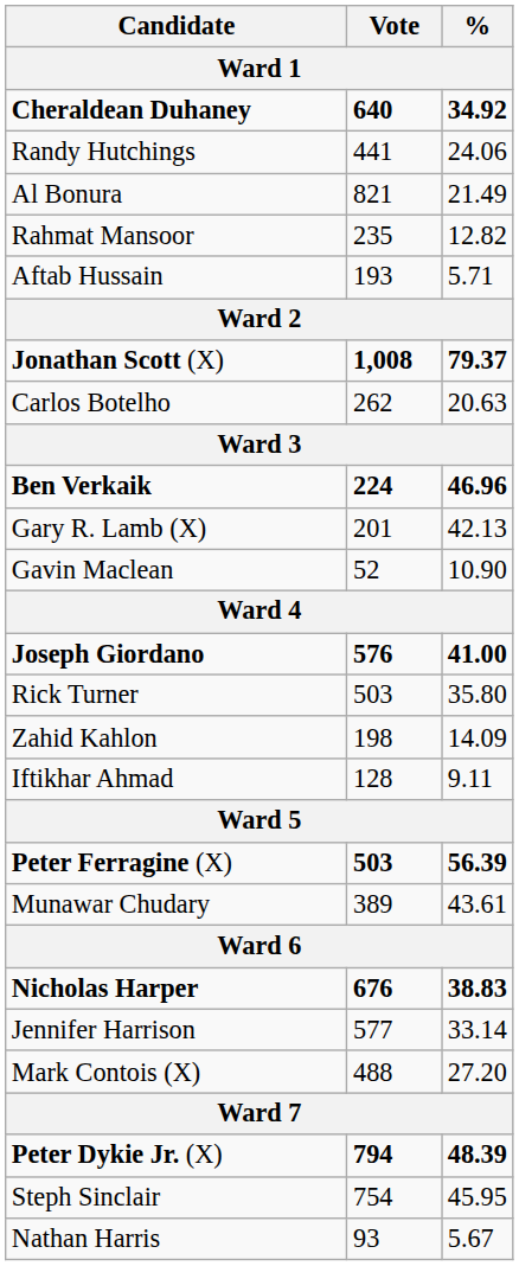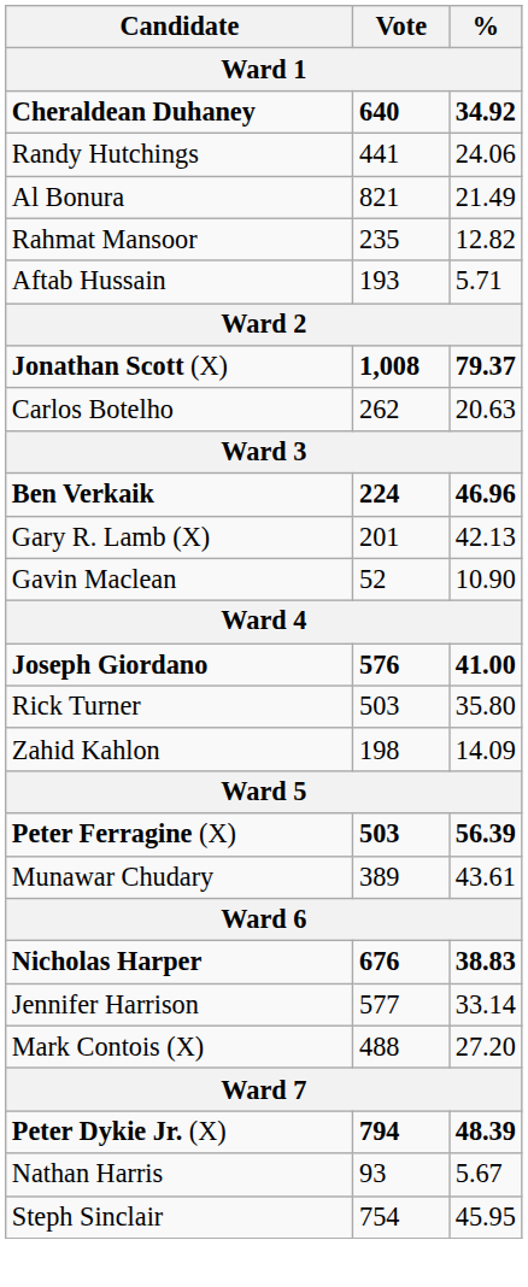 <table class="wikitable">
 <tr>
 <th bgcolor="#DDDDFF" width="200px">Candidate</th>
 <th bgcolor="#DDDDFF" width="50px">Vote</th>
 <th bgcolor="#DDDDFF" width="30px">%</th>
 </tr>
 <tr>
 <th colspan="3">Ward 1</th>
 </tr>
 <tr>
 <td><strong>Cheraldean Duhaney</strong></td>
 <td><strong>640</strong></td>
 <td><strong>34.92</strong></td>
 </tr>
 <tr>
 <td>Randy Hutchings</td>
 <td>441</td>
 <td>24.06</td>
 </tr>
 <tr>
 <td>Al Bonura</td>
 <td>821</td>
 <td>21.49</td>
 </tr>
 <tr>
 <td>Rahmat Mansoor</td>
 <td>235</td>
 <td>12.82</td>
 </tr>
 <tr>
 <td>Aftab Hussain</td>
 <td>193</td>
 <td>5.71</td>
 </tr>
 <tr>
 <th colspan="3">Ward 2</th>
 </tr>
 <tr>
 <td><strong>Jonathan Scott</strong> (X)</td>
 <td><strong>1,008</strong></td>
 <td><strong>79.37</strong></td>
 </tr>
 <tr>
 <td>Carlos Botelho</td>
 <td>262</td>
 <td>20.63</td>
 </tr>
 <tr>
 <th colspan="3">Ward 3</th>
 </tr>
 <tr>
 <td><strong>Ben Verkaik</strong></td>
 <td><strong>224</strong></td>
 <td><strong>46.96</strong></td>
 </tr>
 <tr>
 <td>Gary R. Lamb (X)</td>
 <td>201</td>
 <td>42.13</td>
 </tr>
 <tr>
 <td>Gavin Maclean</td>
 <td>52</td>
 <td>10.90</td>
 </tr>
 <tr>
 <th colspan="3">Ward 4</th>
 </tr>
 <tr>
 <td><strong>Joseph Giordano</strong></td>
 <td><strong>576</strong></td>
 <td><strong>41.00</strong></td>
 </tr>
 <tr>
 <td>Rick Turner</td>
 <td>503</td>
 <td>35.80</td>
 </tr>
 <tr>
 <td>Zahid Kahlon</td>
 <td>198</td>
 <td>14.09</td>
 </tr>
 <tr>
-<td>Iftikhar Ahmad</td>
-<td>128</td>
-<td>9.11</td>
-</tr>
-<tr>
 <th colspan="3">Ward 5</th>
 </tr>
 <tr>
 <td><strong>Peter Ferragine</strong> (X)</td>
 <td><strong>503</strong></td>
 <td><strong>56.39</strong></td>
 </tr>
 <tr>
 <td>Munawar Chudary</td>
 <td>389</td>
 <td>43.61</td>
 </tr>
 <tr>
 <th colspan="3">Ward 6</th>
 </tr>
 <tr>
 <td><strong>Nicholas Harper</strong></td>
 <td><strong>676</strong></td>
 <td><strong>38.83</strong></td>
 </tr>
 <tr>
 <td>Jennifer Harrison</td>
 <td>577</td>
 <td>33.14</td>
 </tr>
 <tr>
 <td>Mark Contois (X)</td>
 <td>488</td>
 <td>27.20</td>
 </tr>
 <tr>
 <th colspan="3">Ward 7</th>
 </tr>
 <tr>
 <td><strong>Peter Dykie Jr.</strong> (X)</td>
 <td><strong>794</strong></td>
 <td><strong>48.39</strong></td>
 </tr>
 <tr>
+<td>Nathan Harris</td>
+<td>93</td>
+<td>5.67</td>
+</tr>
+<tr>
 <td>Steph Sinclair</td>
 <td>754</td>
 <td>45.95</td>
 </tr>
-<tr>
-<td>Nathan Harris</td>
-<td>93</td>
-<td>5.67</td>
-</tr>
 </table>
